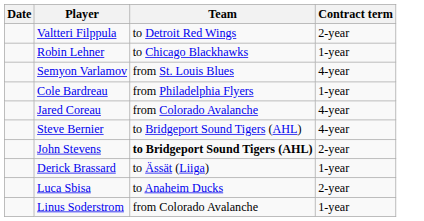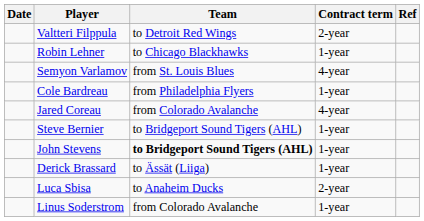 <table class="wikitable">
 <tr>
 <th>Date</th>
 <th>Player</th>
 <th>Team</th>
 <th>Contract term</th>
+<th>Ref</th>
 </tr>
 <tr>
 <td></td>
 <td><a href='#'>Valtteri Filppula</a></td>
 <td>to <a href='#'>Detroit Red Wings</a></td>
 <td>2-year</td>
+<td></td>
 </tr>
 <tr>
 <td></td>
 <td><a href='#'>Robin Lehner</a></td>
 <td>to <a href='#'>Chicago Blackhawks</a></td>
 <td>1-year</td>
+<td></td>
 </tr>
 <tr>
 <td></td>
 <td><a href='#'>Semyon Varlamov</a></td>
 <td>from <a href='#'>St. Louis Blues</a></td>
 <td>4-year</td>
+<td></td>
 </tr>
 <tr>
 <td></td>
 <td><a href='#'>Cole Bardreau</a></td>
 <td>from <a href='#'>Philadelphia Flyers</a></td>
 <td>1-year</td>
+<td></td>
 </tr>
 <tr>
 <td></td>
 <td><a href='#'>Jared Coreau</a></td>
 <td>from <a href='#'>Colorado Avalanche</a></td>
 <td>4-year</td>
+<td></td>
 </tr>
 <tr>
 <td></td>
 <td><a href='#'>Steve Bernier</a></td>
 <td>to <a href='#'>Bridgeport Sound Tigers</a> (<a href='#'>AHL</a>)</td>
-<td>4-year</td>
+<td>1-year</td>
+<td></td>
 </tr>
 <tr>
 <td></td>
 <td><a href='#'>John Stevens</a></td>
 <td><strong>to Bridgeport Sound Tigers (AHL)</strong></td>
-<td>2-year</td>
+<td>1-year</td>
+<td></td>
 </tr>
 <tr>
 <td></td>
 <td><a href='#'>Derick Brassard</a></td>
 <td>to <a href='#'>Ässät</a> (<a href='#'>Liiga</a>)</td>
 <td>1-year</td>
+<td></td>
 </tr>
 <tr>
 <td></td>
 <td><a href='#'>Luca Sbisa</a></td>
 <td>to <a href='#'>Anaheim Ducks</a></td>
 <td>2-year</td>
+<td></td>
 </tr>
 <tr>
 <td></td>
 <td><a href='#'>Linus Soderstrom</a></td>
 <td>from Colorado Avalanche</td>
 <td>1-year</td>
+<td></td>
 </tr>
 </table>
